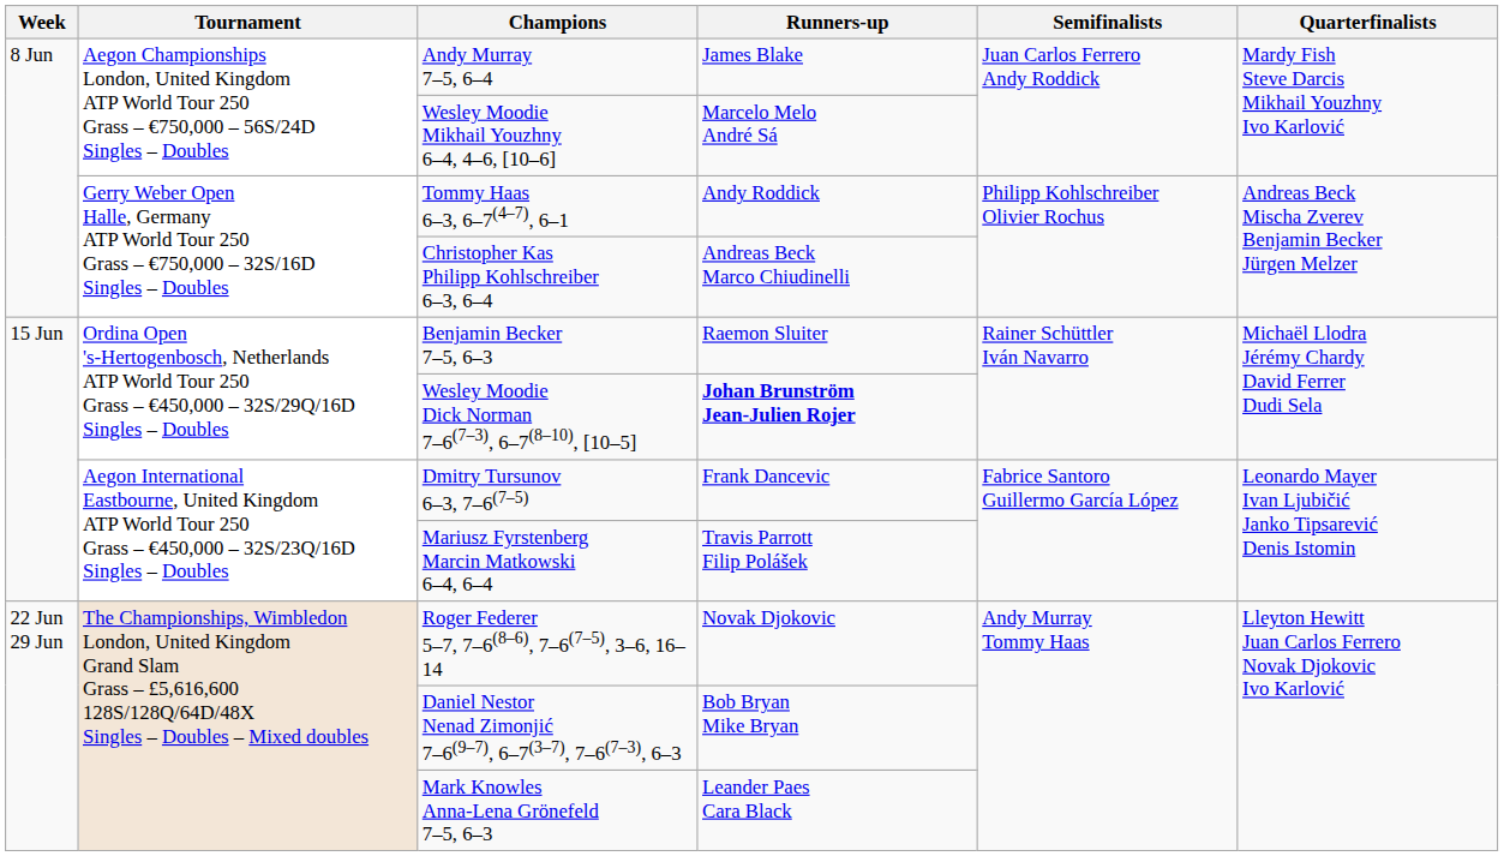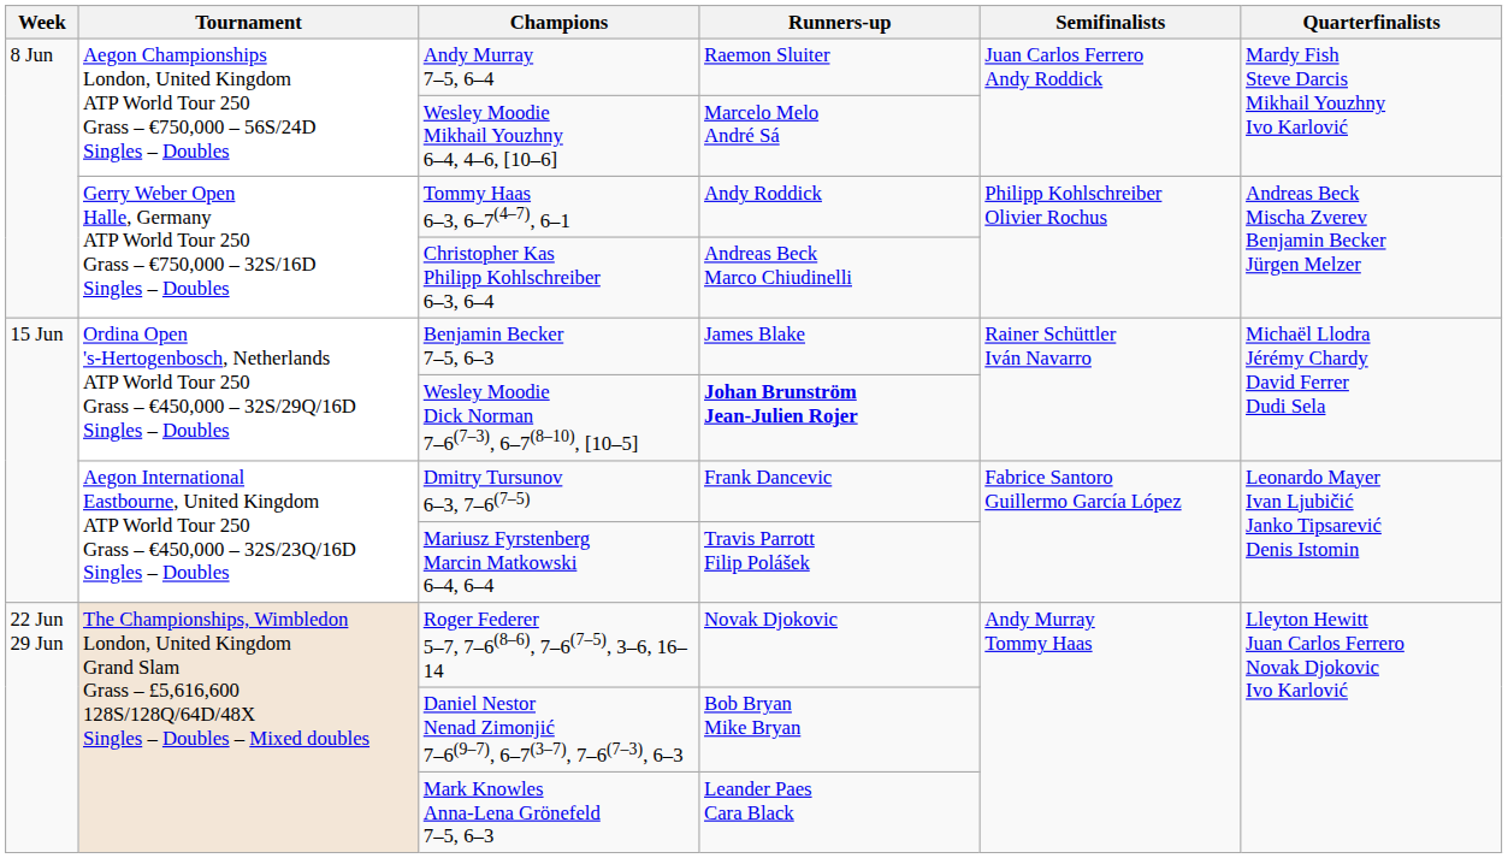 <table class=wikitable style=font-size:95%>
 <tr>
 <th style="width:48px;">Week</th>
 <th style="width:250px;">Tournament</th>
 <th style="width:205px;">Champions</th>
 <th style="width:205px;">Runners-up</th>
 <th style="width:190px;">Semifinalists</th>
 <th style="width:190px;">Quarterfinalists</th>
 </tr>
 <tr valign=top>
 <td rowspan=4>8 Jun</td>
 <td style="background:#ffffff;" rowspan=2><a href='#'>Aegon Championships</a><br> London, United Kingdom<br>ATP World Tour 250<br>Grass – €750,000 – 56S/24D<br><a href='#'>Singles</a> – <a href='#'>Doubles</a></td>
 <td> <a href='#'>Andy Murray</a><br>7–5, 6–4</td>
-<td> <a href='#'>James Blake</a></td>
+<td> <a href='#'>Raemon Sluiter</a></td>
 <td rowspan=2> <a href='#'>Juan Carlos Ferrero</a><br> <a href='#'>Andy Roddick</a></td>
 <td rowspan=2> <a href='#'>Mardy Fish</a><br> <a href='#'>Steve Darcis</a><br>  <a href='#'>Mikhail Youzhny</a><br> <a href='#'>Ivo Karlović</a></td>
 </tr>
 <tr valign=top>
 <td> <a href='#'>Wesley Moodie</a><br> <a href='#'>Mikhail Youzhny</a><br>6–4, 4–6, [10–6]</td>
 <td> <a href='#'>Marcelo Melo</a><br> <a href='#'>André Sá</a></td>
 </tr>
 <tr valign=top>
 <td style="background:#ffffff;" rowspan=2><a href='#'>Gerry Weber Open</a><br> <a href='#'>Halle</a>, Germany<br>ATP World Tour 250<br>Grass – €750,000 – 32S/16D<br><a href='#'>Singles</a> – <a href='#'>Doubles</a></td>
 <td> <a href='#'>Tommy Haas</a><br>6–3, 6–7<sup>(4–7)</sup>, 6–1</td>
 <td> <a href='#'>Andy Roddick</a></td>
 <td rowspan=2> <a href='#'>Philipp Kohlschreiber</a><br> <a href='#'>Olivier Rochus</a></td>
 <td rowspan=2> <a href='#'>Andreas Beck</a><br> <a href='#'>Mischa Zverev</a><br> <a href='#'>Benjamin Becker</a><br> <a href='#'>Jürgen Melzer</a></td>
 </tr>
 <tr valign=top>
 <td> <a href='#'>Christopher Kas</a><br> <a href='#'>Philipp Kohlschreiber</a><br>6–3, 6–4</td>
 <td> <a href='#'>Andreas Beck</a><br> <a href='#'>Marco Chiudinelli</a></td>
 </tr>
 <tr valign=top>
 <td rowspan=4>15 Jun</td>
 <td style="background:#ffffff;" rowspan=2><a href='#'>Ordina Open</a><br> <a href='#'>'s-Hertogenbosch</a>, Netherlands<br>ATP World Tour 250<br>Grass – €450,000 – 32S/29Q/16D<br><a href='#'>Singles</a> – <a href='#'>Doubles</a></td>
 <td> <a href='#'>Benjamin Becker</a><br>7–5, 6–3</td>
-<td> <a href='#'>Raemon Sluiter</a></td>
+<td> <a href='#'>James Blake</a></td>
 <td rowspan=2> <a href='#'>Rainer Schüttler</a><br> <a href='#'>Iván Navarro</a></td>
 <td rowspan=2> <a href='#'>Michaël Llodra</a><br> <a href='#'>Jérémy Chardy</a><br> <a href='#'>David Ferrer</a><br> <a href='#'>Dudi Sela</a></td>
 </tr>
 <tr valign=top>
 <td> <a href='#'>Wesley Moodie</a><br> <a href='#'>Dick Norman</a><br>7–6<sup>(7–3)</sup>, 6–7<sup>(8–10)</sup>, [10–5]</td>
 <td><strong> <a href='#'>Johan Brunström</a><br> <a href='#'>Jean-Julien Rojer</a></strong></td>
 </tr>
 <tr valign=top>
 <td style="background:#ffffff;" rowspan=2><a href='#'>Aegon International</a><br> <a href='#'>Eastbourne</a>, United Kingdom<br>ATP World Tour 250<br>Grass – €450,000 – 32S/23Q/16D<br><a href='#'>Singles</a> – <a href='#'>Doubles</a></td>
 <td> <a href='#'>Dmitry Tursunov</a><br>6–3, 7–6<sup>(7–5)</sup></td>
 <td> <a href='#'>Frank Dancevic</a></td>
 <td rowspan=2> <a href='#'>Fabrice Santoro</a><br> <a href='#'>Guillermo García López</a></td>
 <td rowspan=2> <a href='#'>Leonardo Mayer</a><br> <a href='#'>Ivan Ljubičić</a><br> <a href='#'>Janko Tipsarević</a><br> <a href='#'>Denis Istomin</a></td>
 </tr>
 <tr valign=top>
 <td> <a href='#'>Mariusz Fyrstenberg</a><br> <a href='#'>Marcin Matkowski</a><br>6–4, 6–4</td>
 <td> <a href='#'>Travis Parrott</a><br> <a href='#'>Filip Polášek</a></td>
 </tr>
 <tr valign=top>
 <td rowspan=22>22 Jun<br>29 Jun</td>
 <td style="background:#f3e6d7;" rowspan=3><a href='#'>The Championships, Wimbledon</a><br> London, United Kingdom<br>Grand Slam<br>Grass – £5,616,600<br>128S/128Q/64D/48X<br><a href='#'>Singles</a> – <a href='#'>Doubles</a> – <a href='#'>Mixed doubles</a></td>
 <td> <a href='#'>Roger Federer</a><br>5–7, 7–6<sup>(8–6)</sup>, 7–6<sup>(7–5)</sup>, 3–6, 16–14</td>
 <td> <a href='#'>Novak Djokovic</a></td>
 <td rowspan=3> <a href='#'>Andy Murray</a><br> <a href='#'>Tommy Haas</a></td>
 <td rowspan=3> <a href='#'>Lleyton Hewitt</a><br> <a href='#'>Juan Carlos Ferrero</a><br>   <a href='#'>Novak Djokovic</a><br> <a href='#'>Ivo Karlović</a></td>
 </tr>
 <tr valign=top>
 <td> <a href='#'>Daniel Nestor</a><br> <a href='#'>Nenad Zimonjić</a><br>7–6<sup>(9–7)</sup>, 6–7<sup>(3–7)</sup>, 7–6<sup>(7–3)</sup>, 6–3</td>
 <td> <a href='#'>Bob Bryan</a><br> <a href='#'>Mike Bryan</a></td>
 </tr>
 <tr valign=top>
 <td> <a href='#'>Mark Knowles</a><br> <a href='#'>Anna-Lena Grönefeld</a><br>7–5, 6–3</td>
 <td> <a href='#'>Leander Paes</a><br> <a href='#'>Cara Black</a></td>
 </tr>
 </table>
